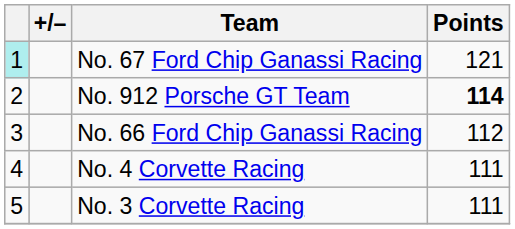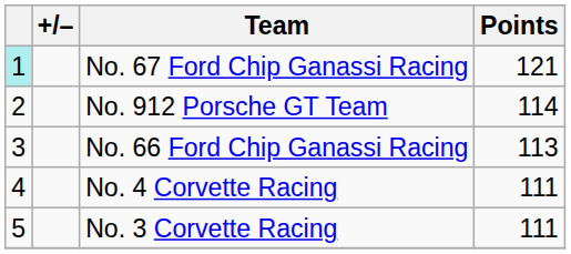 <table class="wikitable" style="font-size: 95%;">
 <tr>
 <th scope="col"></th>
 <th scope="col">+/–</th>
 <th scope="col">Team</th>
 <th scope="col">Points</th>
 </tr>
 <tr>
 <td align=center style="background: paleturquoise;">1</td>
 <td align="left"></td>
 <td> No. 67 <a href='#'>Ford Chip Ganassi Racing</a></td>
 <td align=right>121</td>
 </tr>
 <tr>
 <td align=center>2</td>
 <td align="left"></td>
 <td> No. 912 <a href='#'>Porsche GT Team</a></td>
-<td align=right><strong>114</strong></td>
+<td align=right>114</td>
 </tr>
 <tr>
 <td align=center>3</td>
 <td align="left"></td>
 <td> No. 66 <a href='#'>Ford Chip Ganassi Racing</a></td>
-<td align=right>112</td>
+<td align=right>113</td>
 </tr>
 <tr>
 <td align=center>4</td>
 <td align="left"></td>
 <td> No. 4 <a href='#'>Corvette Racing</a></td>
 <td align=right>111</td>
 </tr>
 <tr>
 <td align=center>5</td>
 <td align="left"></td>
 <td> No. 3 <a href='#'>Corvette Racing</a></td>
 <td align=right>111</td>
 </tr>
 <tr>
 </tr>
 </table>
